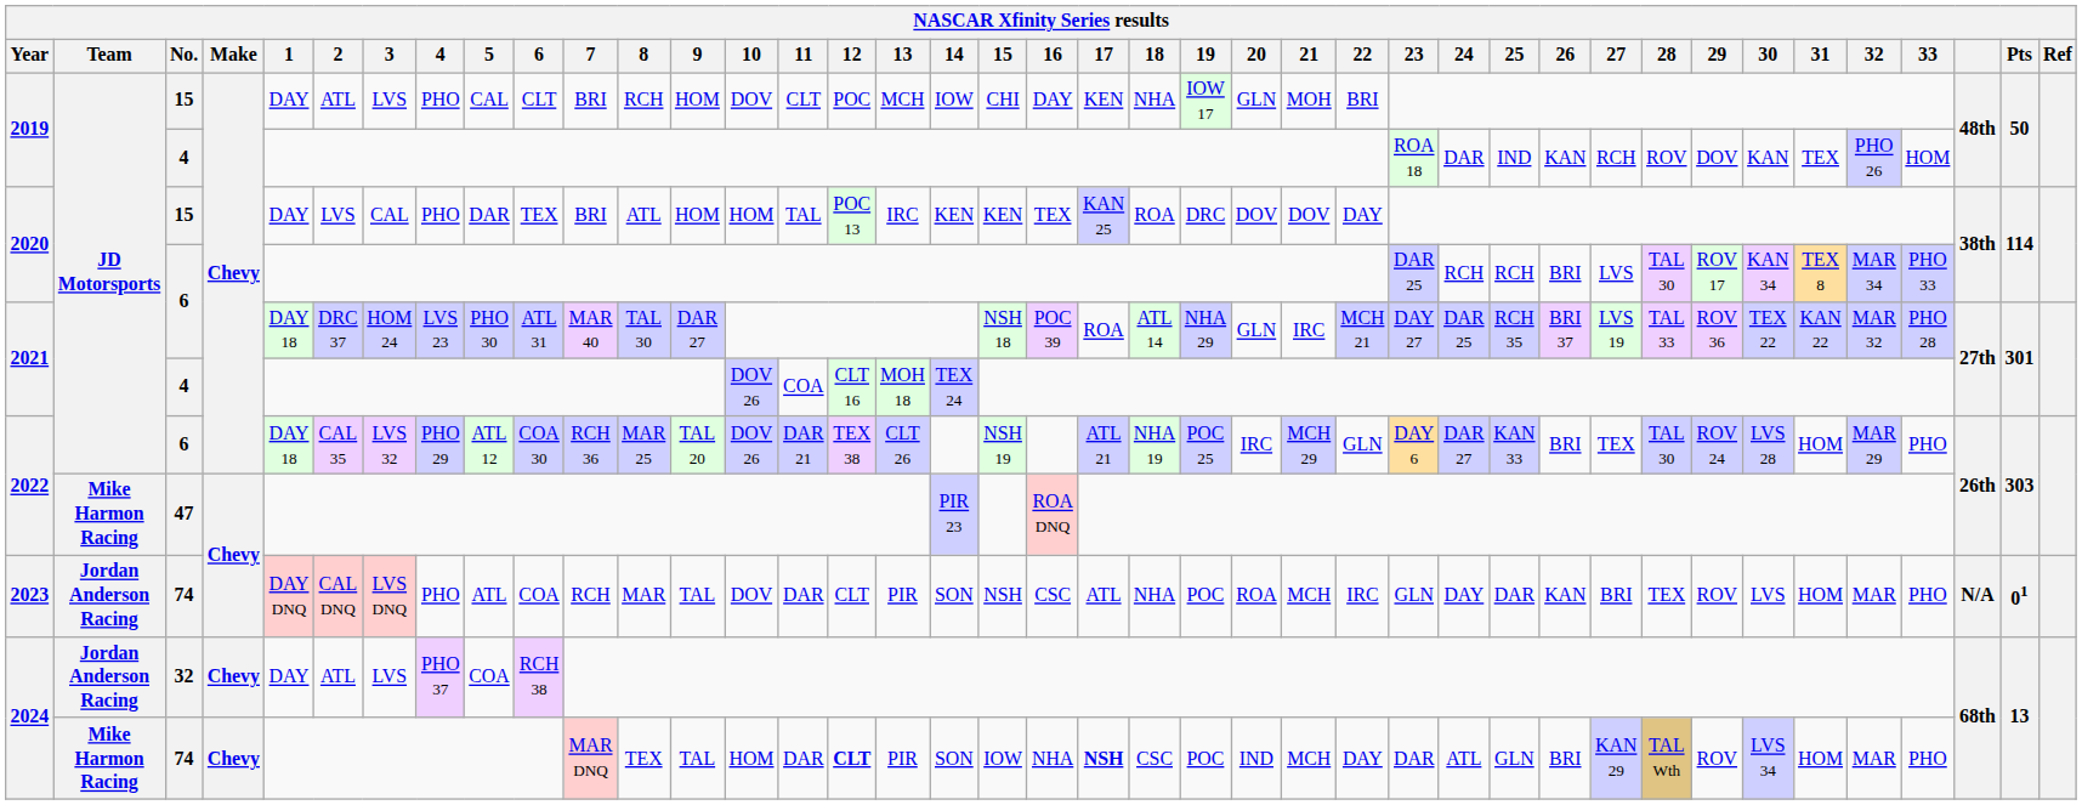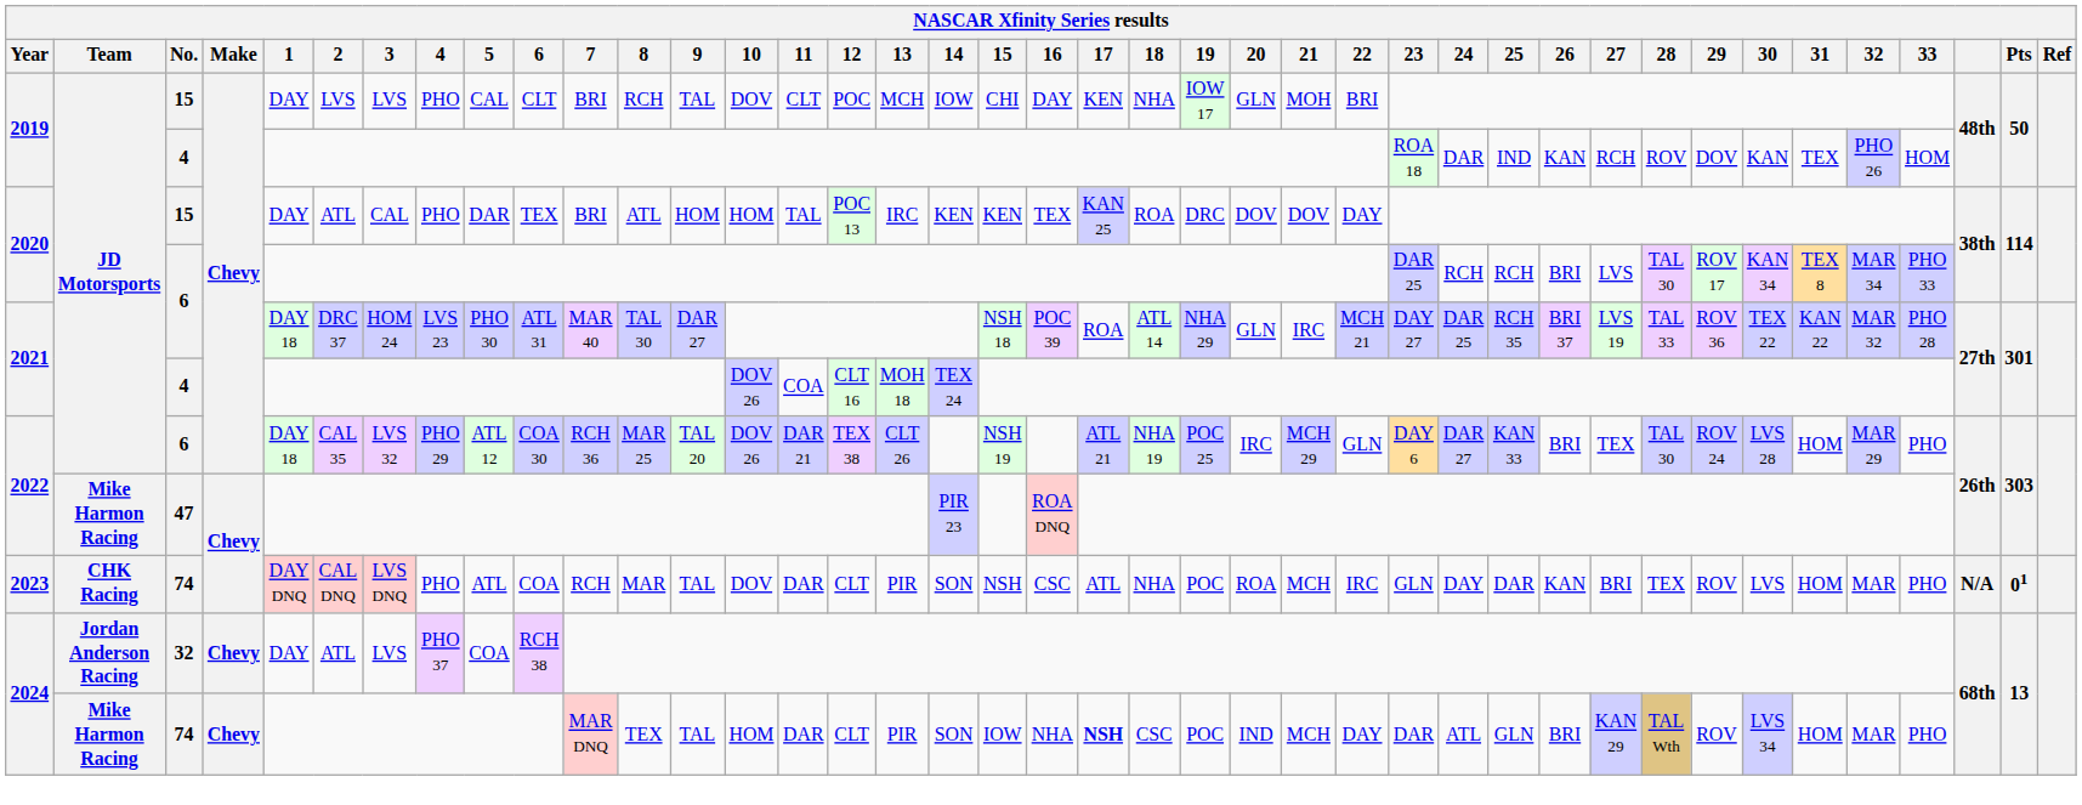 <table class="wikitable" style="text-align:center; font-size:75%">
 <tr>
 <th colspan=42><a href='#'>NASCAR Xfinity Series</a> results</th>
 </tr>
 <tr>
 <th>Year</th>
 <th>Team</th>
 <th>No.</th>
 <th>Make</th>
 <th>1</th>
 <th>2</th>
 <th>3</th>
 <th>4</th>
 <th>5</th>
 <th>6</th>
 <th>7</th>
 <th>8</th>
 <th>9</th>
 <th>10</th>
 <th>11</th>
 <th>12</th>
 <th>13</th>
 <th>14</th>
 <th>15</th>
 <th>16</th>
 <th>17</th>
 <th>18</th>
 <th>19</th>
 <th>20</th>
 <th>21</th>
 <th>22</th>
 <th>23</th>
 <th>24</th>
 <th>25</th>
 <th>26</th>
 <th>27</th>
 <th>28</th>
 <th>29</th>
 <th>30</th>
 <th>31</th>
 <th>32</th>
 <th>33</th>
 <th></th>
 <th>Pts</th>
 <th>Ref</th>
 </tr>
 <tr>
 <th rowspan=2><a href='#'>2019</a></th>
 <th rowspan=7><a href='#'>JD Motorsports</a></th>
 <th>15</th>
 <th rowspan=7><a href='#'>Chevy</a></th>
 <td><a href='#'>DAY</a></td>
-<td><a href='#'>ATL</a></td>
+<td><a href='#'>LVS</a></td>
 <td><a href='#'>LVS</a></td>
 <td><a href='#'>PHO</a></td>
 <td><a href='#'>CAL</a></td>
 <td><a href='#'>CLT</a></td>
 <td><a href='#'>BRI</a></td>
 <td><a href='#'>RCH</a></td>
-<td><a href='#'>HOM</a></td>
+<td><a href='#'>TAL</a></td>
 <td><a href='#'>DOV</a></td>
 <td><a href='#'>CLT</a></td>
 <td><a href='#'>POC</a></td>
 <td><a href='#'>MCH</a></td>
 <td><a href='#'>IOW</a></td>
 <td><a href='#'>CHI</a></td>
 <td><a href='#'>DAY</a></td>
 <td><a href='#'>KEN</a></td>
 <td><a href='#'>NHA</a></td>
 <td style="background:#DFFFDF;"><a href='#'>IOW</a><br><small>17</small></td>
 <td><a href='#'>GLN</a></td>
 <td><a href='#'>MOH</a></td>
 <td><a href='#'>BRI</a></td>
 <td colspan=11></td>
 <th rowspan=2>48th</th>
 <th rowspan=2>50</th>
 <th rowspan=2></th>
 </tr>
 <tr>
 <th>4</th>
 <td colspan=22></td>
 <td style="background:#DFFFDF;"><a href='#'>ROA</a><br><small>18</small></td>
 <td><a href='#'>DAR</a></td>
 <td><a href='#'>IND</a></td>
 <td><a href='#'>KAN</a></td>
 <td><a href='#'>RCH</a></td>
 <td><a href='#'>ROV</a></td>
 <td><a href='#'>DOV</a></td>
 <td><a href='#'>KAN</a></td>
 <td><a href='#'>TEX</a></td>
 <td style="background:#CFCFFF;"><a href='#'>PHO</a><br><small>26</small></td>
 <td><a href='#'>HOM</a></td>
 </tr>
 <tr>
 <th rowspan=2><a href='#'>2020</a></th>
 <th>15</th>
 <td><a href='#'>DAY</a></td>
-<td><a href='#'>LVS</a></td>
+<td><a href='#'>ATL</a></td>
 <td><a href='#'>CAL</a></td>
 <td><a href='#'>PHO</a></td>
 <td><a href='#'>DAR</a></td>
 <td><a href='#'>TEX</a></td>
 <td><a href='#'>BRI</a></td>
 <td><a href='#'>ATL</a></td>
 <td><a href='#'>HOM</a></td>
 <td><a href='#'>HOM</a></td>
 <td><a href='#'>TAL</a></td>
 <td style="background:#DFFFDF;"><a href='#'>POC</a><br><small>13</small></td>
 <td><a href='#'>IRC</a></td>
 <td><a href='#'>KEN</a></td>
 <td><a href='#'>KEN</a></td>
 <td><a href='#'>TEX</a></td>
 <td style="background:#CFCFFF;"><a href='#'>KAN</a><br><small>25</small></td>
 <td><a href='#'>ROA</a></td>
 <td><a href='#'>DRC</a></td>
 <td><a href='#'>DOV</a></td>
 <td><a href='#'>DOV</a></td>
 <td><a href='#'>DAY</a></td>
 <td colspan=11></td>
 <th rowspan=2>38th</th>
 <th rowspan=2>114</th>
 <th rowspan=2></th>
 </tr>
 <tr>
 <th rowspan=2>6</th>
 <td colspan=22></td>
 <td style="background:#CFCFFF;"><a href='#'>DAR</a><br><small>25</small></td>
 <td><a href='#'>RCH</a></td>
 <td><a href='#'>RCH</a></td>
 <td><a href='#'>BRI</a></td>
 <td><a href='#'>LVS</a></td>
 <td style="background:#EFCFFF;"><a href='#'>TAL</a><br><small>30</small></td>
 <td style="background:#DFFFDF;"><a href='#'>ROV</a><br><small>17</small></td>
 <td style="background:#EFCFFF;"><a href='#'>KAN</a><br><small>34</small></td>
 <td style="background:#FFDF9F;"><a href='#'>TEX</a><br><small>8</small></td>
 <td style="background:#CFCFFF;"><a href='#'>MAR</a><br><small>34</small></td>
 <td style="background:#CFCFFF;"><a href='#'>PHO</a><br><small>33</small></td>
 </tr>
 <tr>
 <th rowspan=2><a href='#'>2021</a></th>
 <td style="background:#DFFFDF;"><a href='#'>DAY</a><br><small>18</small></td>
 <td style="background:#CFCFFF;"><a href='#'>DRC</a><br><small>37</small></td>
 <td style="background:#CFCFFF;"><a href='#'>HOM</a><br><small>24</small></td>
 <td style="background:#CFCFFF;"><a href='#'>LVS</a><br><small>23</small></td>
 <td style="background:#CFCFFF;"><a href='#'>PHO</a><br><small>30</small></td>
 <td style="background:#CFCFFF;"><a href='#'>ATL</a><br><small>31</small></td>
 <td style="background:#EFCFFF;"><a href='#'>MAR</a><br><small>40</small></td>
 <td style="background:#CFCFFF;"><a href='#'>TAL</a><br><small>30</small></td>
 <td style="background:#CFCFFF;"><a href='#'>DAR</a><br><small>27</small></td>
 <td colspan=5></td>
 <td style="background:#DFFFDF;"><a href='#'>NSH</a><br><small>18</small></td>
 <td style="background:#EFCFFF;"><a href='#'>POC</a><br><small>39</small></td>
 <td><a href='#'>ROA</a></td>
 <td style="background:#DFFFDF;"><a href='#'>ATL</a><br><small>14</small></td>
 <td style="background:#CFCFFF;"><a href='#'>NHA</a><br><small>29</small></td>
 <td><a href='#'>GLN</a></td>
 <td><a href='#'>IRC</a></td>
 <td style="background:#CFCFFF;"><a href='#'>MCH</a><br><small>21</small></td>
 <td style="background:#CFCFFF;"><a href='#'>DAY</a><br><small>27</small></td>
 <td style="background:#CFCFFF;"><a href='#'>DAR</a><br><small>25</small></td>
 <td style="background:#CFCFFF;"><a href='#'>RCH</a><br><small>35</small></td>
 <td style="background:#EFCFFF;"><a href='#'>BRI</a><br><small>37</small></td>
 <td style="background:#DFFFDF;"><a href='#'>LVS</a><br><small>19</small></td>
 <td style="background:#EFCFFF;"><a href='#'>TAL</a><br><small>33</small></td>
 <td style="background:#EFCFFF;"><a href='#'>ROV</a><br><small>36</small></td>
 <td style="background:#CFCFFF;"><a href='#'>TEX</a><br><small>22</small></td>
 <td style="background:#CFCFFF;"><a href='#'>KAN</a><br><small>22</small></td>
 <td style="background:#CFCFFF;"><a href='#'>MAR</a><br><small>32</small></td>
 <td style="background:#CFCFFF;"><a href='#'>PHO</a><br><small>28</small></td>
 <th rowspan=2>27th</th>
 <th rowspan=2>301</th>
 <th rowspan=2></th>
 </tr>
 <tr>
 <th>4</th>
 <td colspan=9></td>
 <td style="background:#CFCFFF;"><a href='#'>DOV</a><br><small>26</small></td>
 <td><a href='#'>COA</a></td>
 <td style="background:#DFFFDF;"><a href='#'>CLT</a><br><small>16</small></td>
 <td style="background:#DFFFDF;"><a href='#'>MOH</a><br><small>18</small></td>
 <td style="background:#CFCFFF;"><a href='#'>TEX</a><br><small>24</small></td>
 <td colspan=19></td>
 </tr>
 <tr>
 <th rowspan=2><a href='#'>2022</a></th>
 <th>6</th>
 <td style="background:#DFFFDF;"><a href='#'>DAY</a><br><small>18</small></td>
 <td style="background:#EFCFFF;"><a href='#'>CAL</a><br><small>35</small></td>
 <td style="background:#EFCFFF;"><a href='#'>LVS</a><br><small>32</small></td>
 <td style="background:#CFCFFF;"><a href='#'>PHO</a><br><small>29</small></td>
 <td style="background:#DFFFDF;"><a href='#'>ATL</a><br><small>12</small></td>
 <td style="background:#CFCFFF;"><a href='#'>COA</a><br><small>30</small></td>
 <td style="background:#CFCFFF;"><a href='#'>RCH</a><br><small>36</small></td>
 <td style="background:#CFCFFF;"><a href='#'>MAR</a><br><small>25</small></td>
 <td style="background:#DFFFDF;"><a href='#'>TAL</a><br><small>20</small></td>
 <td style="background:#CFCFFF;"><a href='#'>DOV</a><br><small>26</small></td>
 <td style="background:#CFCFFF;"><a href='#'>DAR</a><br><small>21</small></td>
 <td style="background:#EFCFFF;"><a href='#'>TEX</a><br><small>38</small></td>
 <td style="background:#CFCFFF;"><a href='#'>CLT</a><br><small>26</small></td>
 <td></td>
 <td style="background:#DFFFDF;"><a href='#'>NSH</a><br><small>19</small></td>
 <td></td>
 <td style="background:#CFCFFF;"><a href='#'>ATL</a><br><small>21</small></td>
 <td style="background:#DFFFDF;"><a href='#'>NHA</a><br><small>19</small></td>
 <td style="background:#CFCFFF;"><a href='#'>POC</a><br><small>25</small></td>
 <td><a href='#'>IRC</a></td>
 <td style="background:#CFCFFF;"><a href='#'>MCH</a><br><small>29</small></td>
 <td><a href='#'>GLN</a></td>
 <td style="background:#FFDF9F;"><a href='#'>DAY</a><br><small>6</small></td>
 <td style="background:#CFCFFF;"><a href='#'>DAR</a><br><small>27</small></td>
 <td style="background:#CFCFFF;"><a href='#'>KAN</a><br><small>33</small></td>
 <td><a href='#'>BRI</a></td>
 <td><a href='#'>TEX</a></td>
 <td style="background:#CFCFFF;"><a href='#'>TAL</a><br><small>30</small></td>
 <td style="background:#CFCFFF;"><a href='#'>ROV</a><br><small>24</small></td>
 <td style="background:#CFCFFF;"><a href='#'>LVS</a><br><small>28</small></td>
 <td><a href='#'>HOM</a></td>
 <td style="background:#CFCFFF;"><a href='#'>MAR</a><br><small>29</small></td>
 <td><a href='#'>PHO</a></td>
 <th rowspan=2>26th</th>
 <th rowspan=2>303</th>
 <th rowspan=2></th>
 </tr>
 <tr>
 <th><a href='#'>Mike Harmon Racing</a></th>
 <th>47</th>
 <th rowspan=2><a href='#'>Chevy</a></th>
 <td colspan=13></td>
 <td style="background:#CFCFFF;"><a href='#'>PIR</a><br><small>23</small></td>
 <td></td>
 <td style="background:#FFCFCF;"><a href='#'>ROA</a><br><small>DNQ</small></td>
 <td colspan=17></td>
 </tr>
 <tr>
 <th><a href='#'>2023</a></th>
-<th><a href='#'>Jordan Anderson Racing</a></th>
+<th><a href='#'>CHK Racing</a></th>
 <th>74</th>
 <td style="background:#FFCFCF;"><a href='#'>DAY</a><br><small>DNQ</small></td>
 <td style="background:#FFCFCF;"><a href='#'>CAL</a><br><small>DNQ</small></td>
 <td style="background:#FFCFCF;"><a href='#'>LVS</a><br><small>DNQ</small></td>
 <td><a href='#'>PHO</a></td>
 <td><a href='#'>ATL</a></td>
 <td><a href='#'>COA</a></td>
 <td><a href='#'>RCH</a></td>
 <td><a href='#'>MAR</a></td>
 <td><a href='#'>TAL</a></td>
 <td><a href='#'>DOV</a></td>
 <td><a href='#'>DAR</a></td>
 <td><a href='#'>CLT</a></td>
 <td><a href='#'>PIR</a></td>
 <td><a href='#'>SON</a></td>
 <td><a href='#'>NSH</a></td>
 <td><a href='#'>CSC</a></td>
 <td><a href='#'>ATL</a></td>
 <td><a href='#'>NHA</a></td>
 <td><a href='#'>POC</a></td>
 <td><a href='#'>ROA</a></td>
 <td><a href='#'>MCH</a></td>
 <td><a href='#'>IRC</a></td>
 <td><a href='#'>GLN</a></td>
 <td><a href='#'>DAY</a></td>
 <td><a href='#'>DAR</a></td>
 <td><a href='#'>KAN</a></td>
 <td><a href='#'>BRI</a></td>
 <td><a href='#'>TEX</a></td>
 <td><a href='#'>ROV</a></td>
 <td><a href='#'>LVS</a></td>
 <td><a href='#'>HOM</a></td>
 <td><a href='#'>MAR</a></td>
 <td><a href='#'>PHO</a></td>
 <th>N/A</th>
 <th>0<sup>1</sup></th>
 <th></th>
 </tr>
 <tr>
 <th rowspan=2><a href='#'>2024</a></th>
 <th><a href='#'>Jordan Anderson Racing</a></th>
 <th>32</th>
 <th><a href='#'>Chevy</a></th>
 <td><a href='#'>DAY</a></td>
 <td><a href='#'>ATL</a></td>
 <td><a href='#'>LVS</a></td>
 <td style="background:#EFCFFF;"><a href='#'>PHO</a><br><small>37</small></td>
 <td><a href='#'>COA</a></td>
 <td style="background:#EFCFFF;"><a href='#'>RCH</a><br><small>38</small></td>
 <td colspan=27></td>
 <th rowspan=2>68th</th>
 <th rowspan=2>13</th>
 <th rowspan=2></th>
 </tr>
 <tr>
 <th><a href='#'>Mike Harmon Racing</a></th>
 <th>74</th>
 <th><a href='#'>Chevy</a></th>
 <td colspan=6></td>
 <td style="background:#FFCFCF;"><a href='#'>MAR</a><br><small>DNQ</small></td>
 <td><a href='#'>TEX</a></td>
 <td><a href='#'>TAL</a></td>
 <td><a href='#'>HOM</a></td>
 <td><a href='#'>DAR</a></td>
-<td><strong><a href='#'>CLT</a></strong></td>
+<td><a href='#'>CLT</a></td>
 <td><a href='#'>PIR</a></td>
 <td><a href='#'>SON</a></td>
 <td><a href='#'>IOW</a></td>
 <td><a href='#'>NHA</a></td>
 <td><strong><a href='#'>NSH</a></strong></td>
 <td><a href='#'>CSC</a></td>
 <td><a href='#'>POC</a></td>
 <td><a href='#'>IND</a></td>
 <td><a href='#'>MCH</a></td>
 <td><a href='#'>DAY</a></td>
 <td><a href='#'>DAR</a></td>
 <td><a href='#'>ATL</a></td>
 <td><a href='#'>GLN</a></td>
 <td><a href='#'>BRI</a></td>
 <td style="background:#CFCFFF;"><a href='#'>KAN</a><br><small>29</small></td>
 <td style="background:#DFC484;"><a href='#'>TAL</a><br><small>Wth</small></td>
 <td><a href='#'>ROV</a></td>
 <td style="background:#CFCFFF;"><a href='#'>LVS</a><br><small>34</small></td>
 <td><a href='#'>HOM</a></td>
 <td><a href='#'>MAR</a></td>
 <td><a href='#'>PHO</a></td>
 </tr>
 </table>
